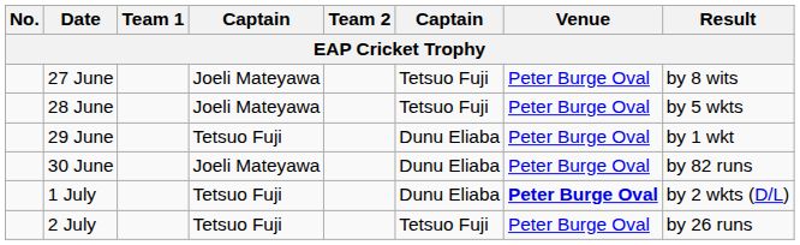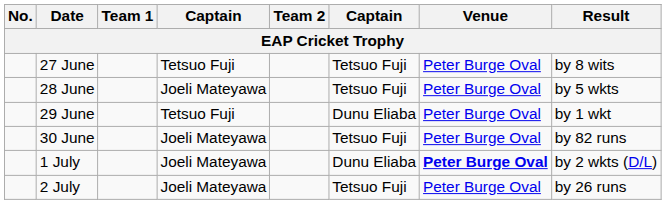 <table class="wikitable">
 <tr style="background:#efefef;">
 <th>No.</th>
 <th>Date</th>
 <th>Team 1</th>
 <th>Captain</th>
 <th>Team 2</th>
 <th>Captain</th>
 <th>Venue</th>
 <th>Result</th>
 </tr>
 <tr>
 <th colspan="8">EAP Cricket Trophy</th>
 </tr>
 <tr>
 <td></td>
 <td>27 June</td>
 <td></td>
-<td>Joeli Mateyawa</td>
+<td>Tetsuo Fuji</td>
 <td></td>
 <td>Tetsuo Fuji</td>
 <td><a href='#'>Peter Burge Oval</a></td>
 <td> by 8 wits</td>
 </tr>
 <tr>
 <td></td>
 <td>28 June</td>
 <td></td>
 <td>Joeli Mateyawa</td>
 <td></td>
 <td>Tetsuo Fuji</td>
 <td><a href='#'>Peter Burge Oval</a></td>
 <td> by 5 wkts</td>
 </tr>
 <tr>
 <td></td>
 <td>29 June</td>
 <td></td>
 <td>Tetsuo Fuji</td>
 <td></td>
 <td>Dunu Eliaba</td>
 <td><a href='#'>Peter Burge Oval</a></td>
 <td> by 1 wkt</td>
 </tr>
 <tr>
 <td></td>
 <td>30 June</td>
 <td></td>
 <td>Joeli Mateyawa</td>
 <td></td>
-<td>Dunu Eliaba</td>
+<td>Tetsuo Fuji</td>
 <td><a href='#'>Peter Burge Oval</a></td>
 <td> by 82 runs</td>
 </tr>
 <tr>
 <td></td>
 <td>1 July</td>
 <td></td>
-<td>Tetsuo Fuji</td>
+<td>Joeli Mateyawa</td>
 <td></td>
 <td>Dunu Eliaba</td>
 <td><strong><a href='#'>Peter Burge Oval</a></strong></td>
 <td> by 2 wkts (<a href='#'>D/L</a>)</td>
 </tr>
 <tr>
 <td></td>
 <td>2 July</td>
 <td></td>
-<td>Tetsuo Fuji</td>
+<td>Joeli Mateyawa</td>
 <td></td>
 <td>Tetsuo Fuji</td>
 <td><a href='#'>Peter Burge Oval</a></td>
 <td> by 26 runs</td>
 </tr>
 </table>
